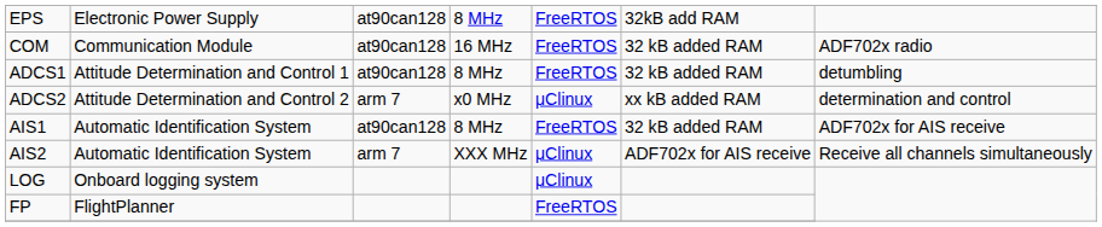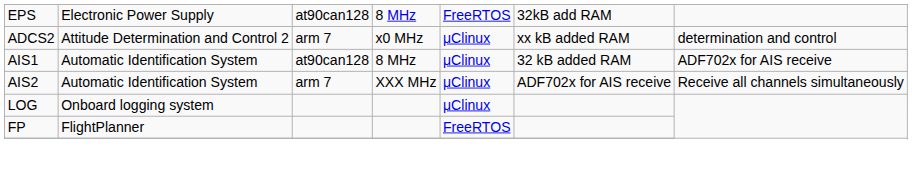 <table class="wikitable">
 <tr>
 <td>EPS</td>
 <td>Electronic Power Supply</td>
 <td>at90can128</td>
 <td>8 <a href='#'>MHz</a></td>
 <td><a href='#'>FreeRTOS</a></td>
 <td>32kB add RAM</td>
 <td></td>
-</tr>
-<tr>
-<td>COM</td>
-<td>Communication Module</td>
-<td>at90can128</td>
-<td>16 MHz</td>
-<td><a href='#'>FreeRTOS</a></td>
-<td>32 kB added RAM</td>
-<td>ADF702x radio</td>
-</tr>
-<tr>
-<td>ADCS1</td>
-<td>Attitude Determination and Control 1</td>
-<td>at90can128</td>
-<td>8 MHz</td>
-<td><a href='#'>FreeRTOS</a></td>
-<td>32 kB added RAM</td>
-<td>detumbling</td>
 </tr>
 <tr>
 <td>ADCS2</td>
 <td>Attitude Determination and Control 2</td>
 <td>arm 7</td>
 <td>x0 MHz</td>
 <td><a href='#'>μClinux</a></td>
 <td>xx kB added RAM</td>
 <td>determination and control</td>
 </tr>
 <tr>
 <td>AIS1</td>
 <td>Automatic Identification System</td>
 <td>at90can128</td>
 <td>8 MHz</td>
-<td><a href='#'>FreeRTOS</a></td>
+<td><a href='#'>μClinux</a></td>
 <td>32 kB added RAM</td>
 <td>ADF702x for AIS receive</td>
 </tr>
 <tr>
 <td>AIS2</td>
 <td>Automatic Identification System</td>
 <td>arm 7</td>
 <td>XXX MHz</td>
 <td><a href='#'>μClinux</a></td>
 <td>ADF702x for AIS receive</td>
 <td>Receive all channels simultaneously</td>
 </tr>
 <tr>
 <td>LOG</td>
 <td>Onboard logging system</td>
 <td></td>
 <td></td>
 <td><a href='#'>μClinux</a></td>
 <td></td>
 </tr>
 <tr>
 <td>FP</td>
 <td>FlightPlanner</td>
 <td></td>
 <td></td>
 <td><a href='#'>FreeRTOS</a></td>
 <td></td>
 </tr>
 <tr>
 </tr>
 </table>
